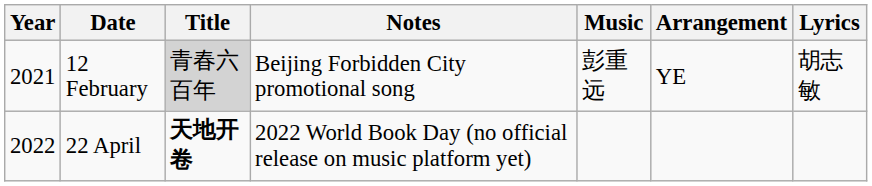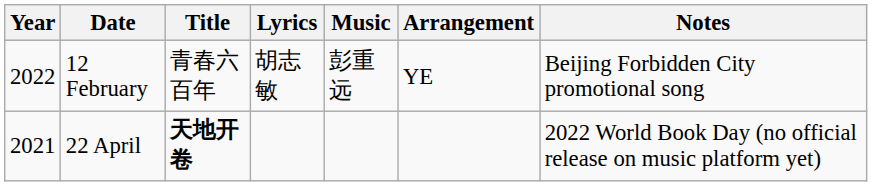 <table class="wikitable">
 <tr>
 <th>Year</th>
 <th>Date</th>
 <th>Title</th>
-<th>Notes</th>
+<th>Lyrics</th>
 <th>Music</th>
 <th>Arrangement</th>
-<th>Lyrics</th>
+<th>Notes</th>
+</tr>
+<tr>
+<td>2022</td>
+<td>12 February</td>
+<td>青春六百年</td>
+<td>胡志敏</td>
+<td>彭重远</td>
+<td>YE</td>
+<td>Beijing Forbidden City promotional song</td>
 </tr>
 <tr>
 <td>2021</td>
-<td>12 February</td>
-<td style="background: lightgrey;">青春六百年</td>
-<td>Beijing Forbidden City promotional song</td>
-<td>彭重远</td>
-<td>YE</td>
-<td>胡志敏</td>
-</tr>
-<tr>
-<td>2022</td>
 <td>22 April</td>
 <td><strong>天地开卷</strong></td>
-<td>2022 World Book Day (no official release on music platform yet)</td>
 <td></td>
 <td></td>
 <td></td>
+<td>2022 World Book Day (no official release on music platform yet)</td>
 </tr>
 </table>
